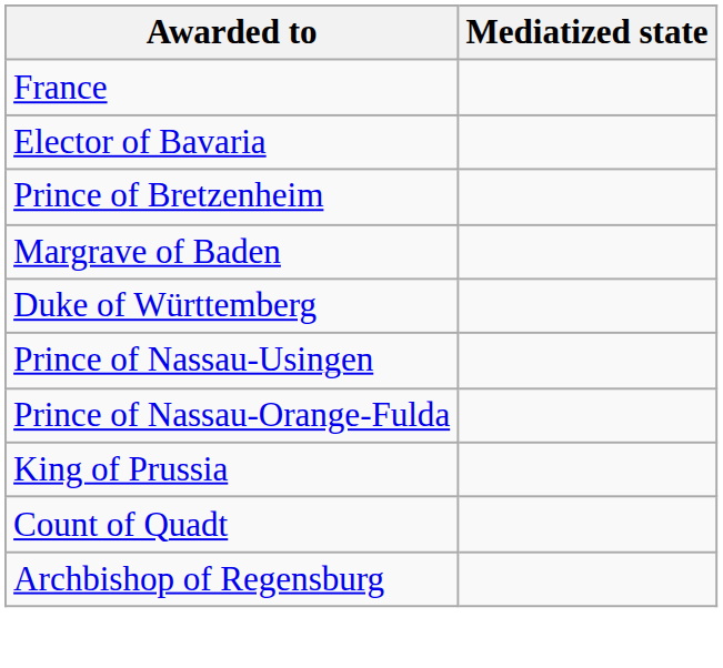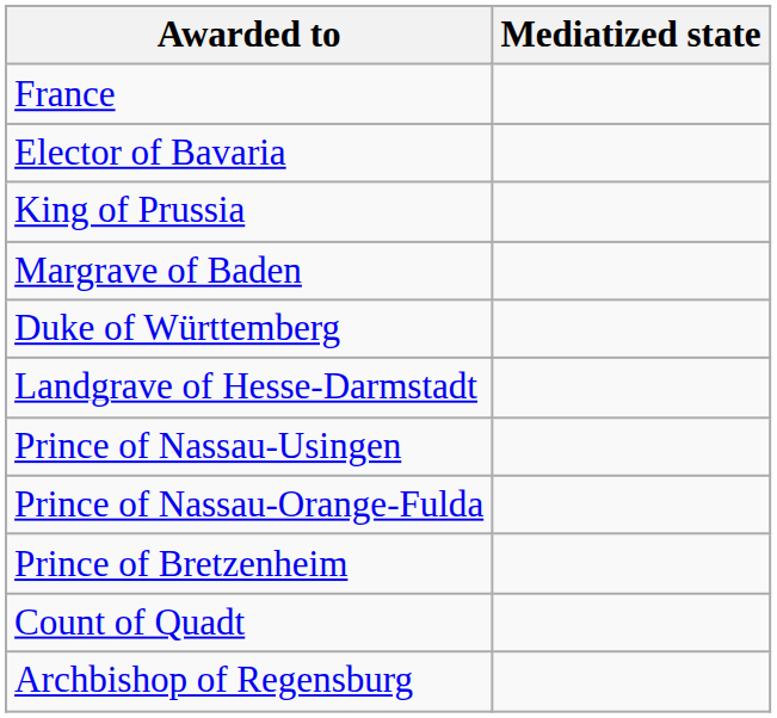 <table class="wikitable">
 <tr>
 <th>Awarded to</th>
 <th>Mediatized state</th>
 </tr>
 <tr>
 <td><a href='#'>France</a></td>
 <td></td>
 </tr>
 <tr>
 <td><a href='#'>Elector of Bavaria</a></td>
 <td></td>
 </tr>
 <tr>
-<td><a href='#'>Prince of Bretzenheim</a></td>
+<td><a href='#'>King of Prussia</a></td>
 <td></td>
 </tr>
 <tr>
 <td><a href='#'>Margrave of Baden</a></td>
 <td></td>
 </tr>
 <tr>
 <td><a href='#'>Duke of Württemberg</a></td>
 <td></td>
 </tr>
 <tr>
+<td><a href='#'>Landgrave of Hesse-Darmstadt</a></td>
+<td></td>
+</tr>
+<tr>
 <td><a href='#'>Prince of Nassau-Usingen</a></td>
 <td></td>
 </tr>
 <tr>
 <td><a href='#'>Prince of Nassau-Orange-Fulda</a></td>
 <td></td>
 </tr>
 <tr>
-<td><a href='#'>King of Prussia</a></td>
+<td><a href='#'>Prince of Bretzenheim</a></td>
 <td></td>
 </tr>
 <tr>
 <td><a href='#'>Count of Quadt</a></td>
 <td></td>
 </tr>
 <tr>
 <td><a href='#'>Archbishop of Regensburg</a></td>
 <td></td>
 </tr>
 </table>
